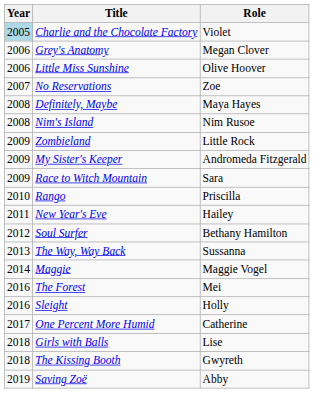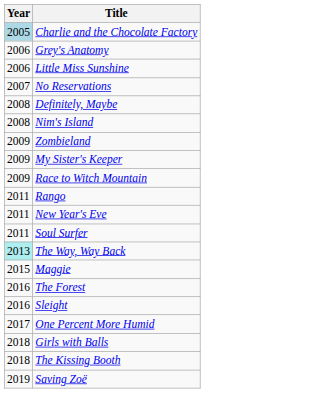 <table class="wikitable sortable">
 <tr>
 <th>Year</th>
 <th>Title</th>
-<th>Role</th>
 </tr>
 <tr>
 <td style="background: lightblue;">2005</td>
 <td><em><a href='#'>Charlie and the Chocolate Factory</a></em></td>
-<td>Violet</td>
 </tr>
 <tr>
 <td>2006</td>
 <td><em><a href='#'>Grey's Anatomy</a></em></td>
-<td>Megan Clover</td>
 </tr>
 <tr>
 <td>2006</td>
 <td><em><a href='#'>Little Miss Sunshine</a></em></td>
-<td>Olive Hoover</td>
 </tr>
 <tr>
 <td>2007</td>
 <td><em><a href='#'>No Reservations</a></em></td>
-<td>Zoe</td>
 </tr>
 <tr>
 <td>2008</td>
 <td><em><a href='#'>Definitely, Maybe</a></em></td>
-<td>Maya Hayes</td>
 </tr>
 <tr>
 <td>2008</td>
 <td><em><a href='#'>Nim's Island</a></em></td>
-<td>Nim Rusoe</td>
 </tr>
 <tr>
 <td>2009</td>
 <td><em><a href='#'>Zombieland</a></em></td>
-<td>Little Rock</td>
 </tr>
 <tr>
 <td>2009</td>
 <td><em><a href='#'>My Sister's Keeper</a></em></td>
-<td>Andromeda Fitzgerald</td>
 </tr>
 <tr>
 <td>2009</td>
 <td><em><a href='#'>Race to Witch Mountain</a></em></td>
-<td>Sara</td>
 </tr>
 <tr>
-<td>2010</td>
+<td>2011</td>
 <td><em><a href='#'>Rango</a></em></td>
-<td>Priscilla</td>
 </tr>
 <tr>
 <td>2011</td>
 <td><em><a href='#'>New Year's Eve</a></em></td>
-<td>Hailey</td>
 </tr>
 <tr>
-<td>2012</td>
+<td>2011</td>
 <td><em><a href='#'>Soul Surfer</a></em></td>
-<td>Bethany Hamilton</td>
 </tr>
 <tr>
-<td>2013</td>
+<td style="background: paleturquoise;">2013</td>
 <td><em><a href='#'>The Way, Way Back</a></em></td>
-<td>Sussanna</td>
 </tr>
 <tr>
-<td>2014</td>
+<td>2015</td>
 <td><em><a href='#'>Maggie</a></em></td>
-<td>Maggie Vogel</td>
 </tr>
 <tr>
 <td>2016</td>
 <td><em><a href='#'>The Forest</a></em></td>
-<td>Mei</td>
 </tr>
 <tr>
 <td>2016</td>
 <td><em><a href='#'>Sleight</a></em></td>
-<td>Holly</td>
 </tr>
 <tr>
 <td>2017</td>
 <td><em><a href='#'>One Percent More Humid</a></em></td>
-<td>Catherine</td>
 </tr>
 <tr>
 <td>2018</td>
 <td><em><a href='#'>Girls with Balls</a></em></td>
-<td>Lise</td>
 </tr>
 <tr>
 <td>2018</td>
 <td><em><a href='#'>The Kissing Booth</a></em></td>
-<td>Gwyreth</td>
 </tr>
 <tr>
 <td>2019</td>
 <td><em><a href='#'>Saving Zoë</a></em></td>
-<td>Abby</td>
 </tr>
 </table>
